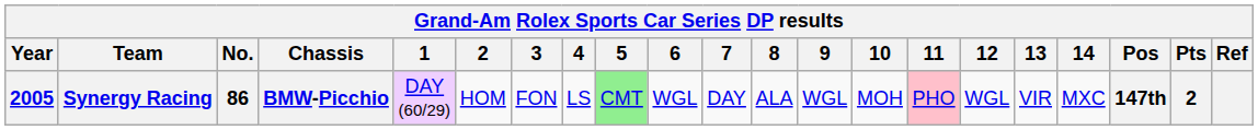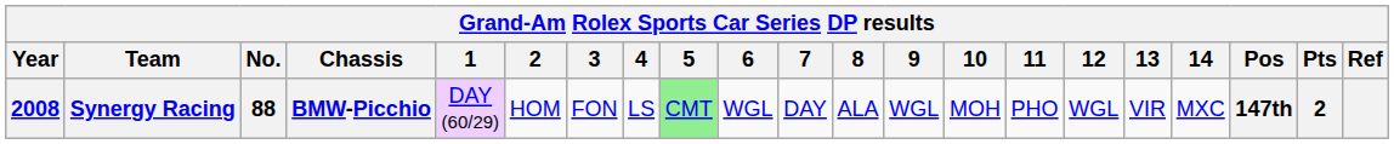 <table class="wikitable" style="text-align:center; font-size:75%">
 <tr>
 <th colspan=21><a href='#'>Grand-Am</a> <a href='#'>Rolex Sports Car Series</a> <a href='#'>DP</a> results</th>
 </tr>
 <tr>
 <th>Year</th>
 <th>Team</th>
 <th>No.</th>
 <th>Chassis</th>
 <th>1</th>
 <th>2</th>
 <th>3</th>
 <th>4</th>
 <th>5</th>
 <th>6</th>
 <th>7</th>
 <th>8</th>
 <th>9</th>
 <th>10</th>
 <th>11</th>
 <th>12</th>
 <th>13</th>
 <th>14</th>
 <th>Pos</th>
 <th>Pts</th>
 <th>Ref</th>
 </tr>
 <tr>
-<th><a href='#'>2005</a></th>
+<th><a href='#'>2008</a></th>
 <th><a href='#'>Synergy Racing</a></th>
-<th>86</th>
+<th>88</th>
 <th><a href='#'>BMW</a>-<a href='#'>Picchio</a></th>
 <td style="background:#EFCFFF;"><a href='#'>DAY</a><br><small>(60/29)</small></td>
 <td><a href='#'>HOM</a></td>
 <td><a href='#'>FON</a></td>
 <td><a href='#'>LS</a></td>
 <td style="background: lightgreen;"><a href='#'>CMT</a></td>
 <td><a href='#'>WGL</a></td>
 <td><a href='#'>DAY</a></td>
 <td><a href='#'>ALA</a></td>
 <td><a href='#'>WGL</a></td>
 <td><a href='#'>MOH</a></td>
-<td style="background: pink;"><a href='#'>PHO</a></td>
+<td><a href='#'>PHO</a></td>
 <td><a href='#'>WGL</a></td>
 <td><a href='#'>VIR</a></td>
 <td><a href='#'>MXC</a></td>
 <th>147th</th>
 <th>2</th>
 <th></th>
 </tr>
 </table>
